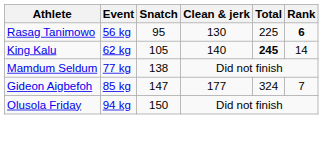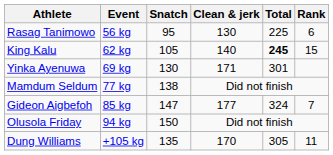 <table class="wikitable" style="font-size:90%;text-align:center">
 <tr>
 <th>Athlete</th>
 <th>Event</th>
 <th>Snatch</th>
 <th>Clean & jerk</th>
 <th>Total</th>
 <th>Rank</th>
 </tr>
 <tr align=center>
 <td align=left><a href='#'>Rasag Tanimowo</a></td>
 <td align=left><a href='#'>56 kg</a></td>
 <td>95</td>
 <td>130</td>
 <td>225</td>
-<td><strong>6</strong></td>
+<td>6</td>
 </tr>
 <tr align=center>
 <td align=left><a href='#'>King Kalu</a></td>
 <td align=left><a href='#'>62 kg</a></td>
 <td>105</td>
 <td>140</td>
 <td><strong>245</strong></td>
-<td>14</td>
+<td>15</td>
+</tr>
+<tr align=center>
+<td align=left><a href='#'>Yinka Ayenuwa</a></td>
+<td align=left><a href='#'>69 kg</a></td>
+<td>130</td>
+<td>171</td>
+<td>301</td>
+<td></td>
 </tr>
 <tr align=center>
 <td align=left><a href='#'>Mamdum Seldum</a></td>
 <td align=left><a href='#'>77 kg</a></td>
 <td>138</td>
 <td colspan=3>Did not finish</td>
 </tr>
 <tr align=center>
 <td align=left><a href='#'>Gideon Aigbefoh</a></td>
 <td align=left><a href='#'>85 kg</a></td>
 <td>147</td>
 <td>177</td>
 <td>324</td>
 <td>7</td>
 </tr>
 <tr align=center>
 <td align=left><a href='#'>Olusola Friday</a></td>
 <td align=left><a href='#'>94 kg</a></td>
 <td>150</td>
 <td colspan=3>Did not finish</td>
 </tr>
+<tr align=center>
+<td align=left><a href='#'>Dung Williams</a></td>
+<td align=left><a href='#'>+105 kg</a></td>
+<td>135</td>
+<td>170</td>
+<td>305</td>
+<td>11</td>
+</tr>
 </table>
